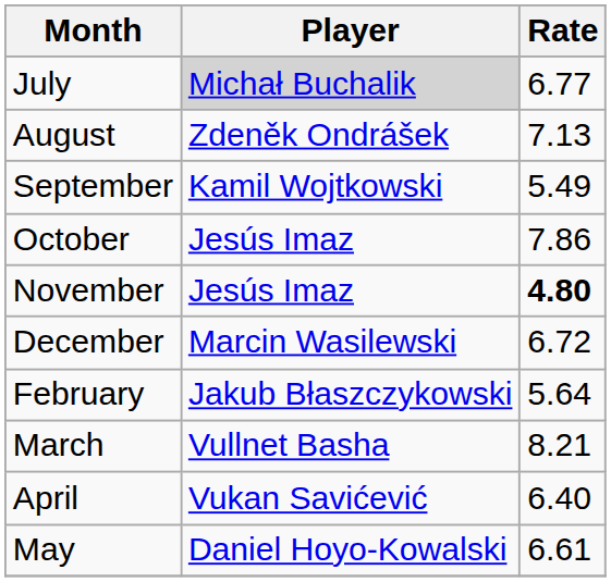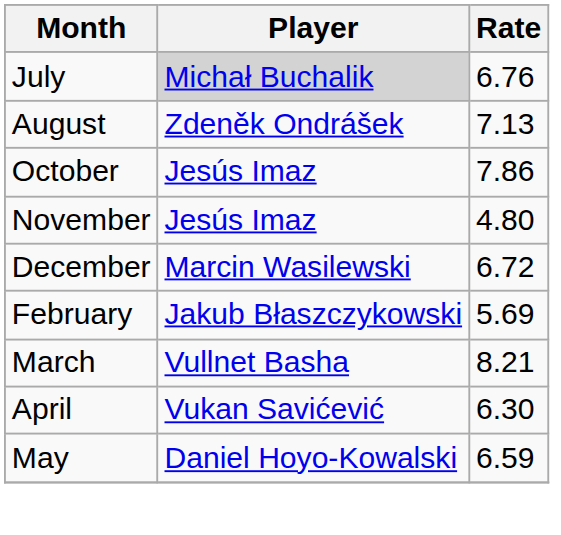 <table class="wikitable" style="text-align:left">
 <tr>
 <th>Month</th>
 <th>Player</th>
 <th>Rate</th>
 </tr>
 <tr>
 <td>July</td>
 <td style="background: lightgrey;"> <a href='#'>Michał Buchalik</a></td>
-<td>6.77</td>
+<td>6.76</td>
 </tr>
 <tr>
 <td>August</td>
 <td> <a href='#'>Zdeněk Ondrášek</a></td>
 <td>7.13</td>
-</tr>
-<tr>
-<td>September</td>
-<td> <a href='#'>Kamil Wojtkowski</a></td>
-<td>5.49</td>
 </tr>
 <tr>
 <td>October</td>
 <td> <a href='#'>Jesús Imaz</a></td>
 <td>7.86</td>
 </tr>
 <tr>
 <td>November</td>
 <td> <a href='#'>Jesús Imaz</a></td>
-<td><strong>4.80</strong></td>
+<td>4.80</td>
 </tr>
 <tr>
 <td>December</td>
 <td> <a href='#'>Marcin Wasilewski</a></td>
 <td>6.72</td>
 </tr>
 <tr>
 <td>February</td>
 <td> <a href='#'>Jakub Błaszczykowski</a></td>
-<td>5.64</td>
+<td>5.69</td>
 </tr>
 <tr>
 <td>March</td>
 <td> <a href='#'>Vullnet Basha</a></td>
 <td>8.21</td>
 </tr>
 <tr>
 <td>April</td>
 <td> <a href='#'>Vukan Savićević</a></td>
-<td>6.40</td>
+<td>6.30</td>
 </tr>
 <tr>
 <td>May</td>
 <td> <a href='#'>Daniel Hoyo-Kowalski</a></td>
-<td>6.61</td>
+<td>6.59</td>
 </tr>
 <tr>
 </tr>
 </table>
